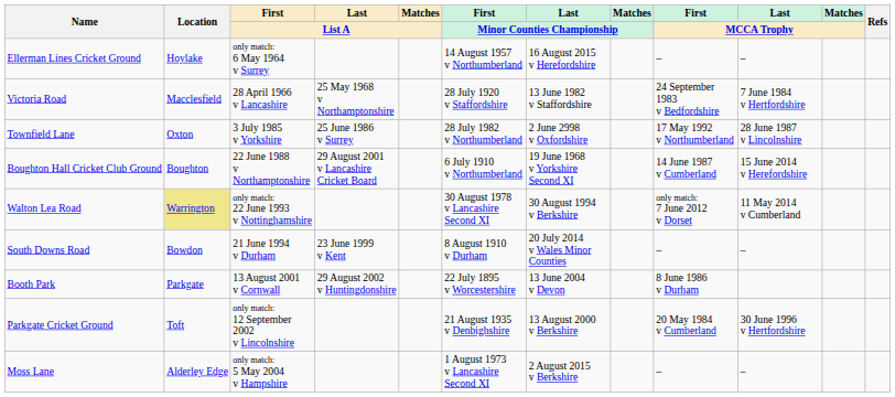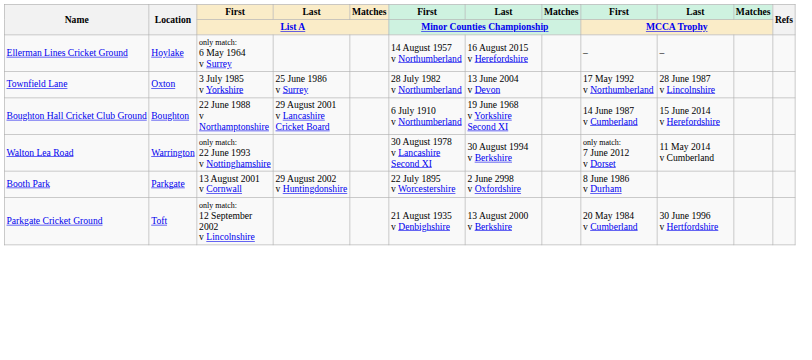 <table class="wikitable sortable">
 <tr>
 <th rowspan="2">Name</th>
 <th rowspan="2">Location</th>
 <th width="120" class="unsortable" style="background:#faecc8">First</th>
 <th width="120" class="unsortable" style="background:#faecc8">Last</th>
 <th style="background:#faecc8">Matches</th>
 <th width="120" class="unsortable" style="background:#cef2e0">First</th>
 <th width="120" class="unsortable" style="background:#cef2e0">Last</th>
 <th style="background:#cef2e0">Matches</th>
 <th width="120" class="unsortable" style="background:#cef2e0">First</th>
 <th width="120" class="unsortable" style="background:#cef2e0">Last</th>
 <th style="background:#cef2e0">Matches</th>
 <th rowspan="2" class="unsortable">Refs</th>
 </tr>
 <tr class="unsortable">
 <th colspan="3" style="background:#faecc8"><a href='#'>List A</a></th>
 <th colspan="3" style="background:#cef2e0"><a href='#'>Minor Counties Championship</a></th>
 <th colspan="3" style="background:#faecc8"><a href='#'>MCCA Trophy</a></th>
 </tr>
 <tr>
 <td><a href='#'>Ellerman Lines Cricket Ground</a><br></td>
 <td><a href='#'>Hoylake</a></td>
 <td><small>only match:</small><br>6 May 1964<br>v <a href='#'>Surrey</a></td>
 <td> </td>
 <td></td>
 <td>14 August 1957<br>v <a href='#'>Northumberland</a></td>
 <td>16 August 2015<br>v <a href='#'>Herefordshire</a></td>
 <td></td>
 <td>–</td>
 <td>–</td>
 <td></td>
 <td></td>
 </tr>
 <tr>
-<td><a href='#'>Victoria Road</a><br></td>
-<td><a href='#'>Macclesfield</a></td>
-<td>28 April 1966<br>v <a href='#'>Lancashire</a></td>
-<td>25 May 1968<br>v <a href='#'>Northamptonshire</a></td>
-<td></td>
-<td>28 July 1920<br>v <a href='#'>Staffordshire</a></td>
-<td>13 June 1982<br>v Staffordshire</td>
-<td></td>
-<td>24 September 1983<br>v <a href='#'>Bedfordshire</a></td>
-<td>7 June 1984<br>v <a href='#'>Hertfordshire</a></td>
-<td></td>
-<td></td>
-</tr>
-<tr>
 <td><a href='#'>Townfield Lane</a></td>
 <td><a href='#'>Oxton</a></td>
 <td>3 July 1985<br>v <a href='#'>Yorkshire</a></td>
 <td>25 June 1986<br>v <a href='#'>Surrey</a></td>
 <td></td>
 <td>28 July 1982<br>v <a href='#'>Northumberland</a></td>
-<td>2 June 2998<br>v <a href='#'>Oxfordshire</a></td>
+<td>13 June 2004<br>v <a href='#'>Devon</a></td>
 <td></td>
 <td>17 May 1992<br>v <a href='#'>Northumberland</a></td>
 <td>28 June 1987<br>v <a href='#'>Lincolnshire</a></td>
 <td></td>
 <td></td>
 </tr>
 <tr>
 <td><a href='#'>Boughton Hall Cricket Club Ground</a><br></td>
 <td><a href='#'>Boughton</a></td>
 <td>22 June 1988<br>v <a href='#'>Northamptonshire</a></td>
 <td>29 August 2001<br>v <a href='#'>Lancashire Cricket Board</a></td>
 <td></td>
 <td>6 July 1910<br>v <a href='#'>Northumberland</a></td>
 <td>19 June 1968<br>v <a href='#'>Yorkshire Second XI</a></td>
 <td></td>
 <td>14 June 1987<br>v <a href='#'>Cumberland</a></td>
 <td>15 June 2014<br>v <a href='#'>Herefordshire</a></td>
 <td></td>
 <td></td>
 </tr>
 <tr>
 <td><a href='#'>Walton Lea Road</a></td>
-<td style="background: khaki;"><a href='#'>Warrington</a></td>
+<td><a href='#'>Warrington</a></td>
 <td><small>only match:</small><br>22 June 1993<br>v <a href='#'>Nottinghamshire</a></td>
 <td> </td>
 <td></td>
 <td>30 August 1978<br>v <a href='#'>Lancashire Second XI</a></td>
 <td>30 August 1994<br>v <a href='#'>Berkshire</a></td>
 <td></td>
 <td><small>only match:</small><br>7 June 2012<br>v <a href='#'>Dorset</a></td>
 <td>11 May 2014<br>v Cumberland</td>
 <td></td>
 <td></td>
 </tr>
 <tr>
-<td><a href='#'>South Downs Road</a><br></td>
-<td><a href='#'>Bowdon</a></td>
-<td>21 June 1994<br>v <a href='#'>Durham</a></td>
-<td>23 June 1999<br>v <a href='#'>Kent</a></td>
-<td></td>
-<td>8 August 1910<br>v <a href='#'>Durham</a></td>
-<td>20 July 2014<br>v <a href='#'>Wales Minor Counties</a></td>
-<td></td>
-<td>–</td>
-<td>–</td>
-<td></td>
-<td></td>
-</tr>
-<tr>
 <td><a href='#'>Booth Park</a><br></td>
 <td><a href='#'>Parkgate</a></td>
 <td>13 August 2001<br>v <a href='#'>Cornwall</a></td>
 <td>29 August 2002<br>v <a href='#'>Huntingdonshire</a></td>
 <td></td>
 <td>22 July 1895<br>v <a href='#'>Worcestershire</a></td>
-<td>13 June 2004<br>v <a href='#'>Devon</a></td>
+<td>2 June 2998<br>v <a href='#'>Oxfordshire</a></td>
 <td></td>
 <td>8 June 1986<br>v <a href='#'>Durham</a></td>
 <td> </td>
 <td></td>
 <td></td>
 </tr>
 <tr>
 <td><a href='#'>Parkgate Cricket Ground</a><br></td>
 <td><a href='#'>Toft</a></td>
 <td><small>only match:</small><br>12 September 2002<br>v <a href='#'>Lincolnshire</a></td>
 <td> </td>
 <td></td>
 <td>21 August 1935<br>v <a href='#'>Denbighshire</a></td>
 <td>13 August 2000<br>v <a href='#'>Berkshire</a></td>
 <td></td>
 <td>20 May 1984<br>v <a href='#'>Cumberland</a></td>
 <td>30 June 1996<br>v <a href='#'>Hertfordshire</a></td>
 <td></td>
 <td></td>
 </tr>
-<tr>
-<td><a href='#'>Moss Lane</a><br></td>
-<td><a href='#'>Alderley Edge</a></td>
-<td><small>only match:</small><br>5 May 2004<br>v <a href='#'>Hampshire</a></td>
-<td> </td>
-<td></td>
-<td>1 August 1973<br>v <a href='#'>Lancashire Second XI</a></td>
-<td>2 August 2015<br>v <a href='#'>Berkshire</a></td>
-<td></td>
-<td>–</td>
-<td>–</td>
-<td></td>
-<td></td>
-</tr>
 </table>
